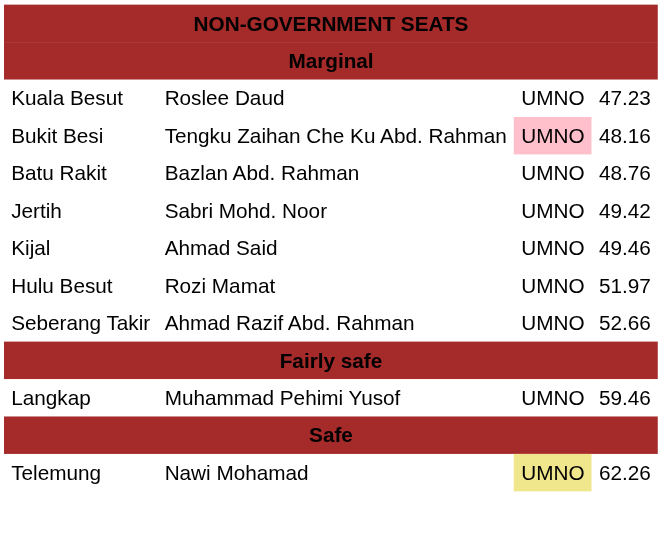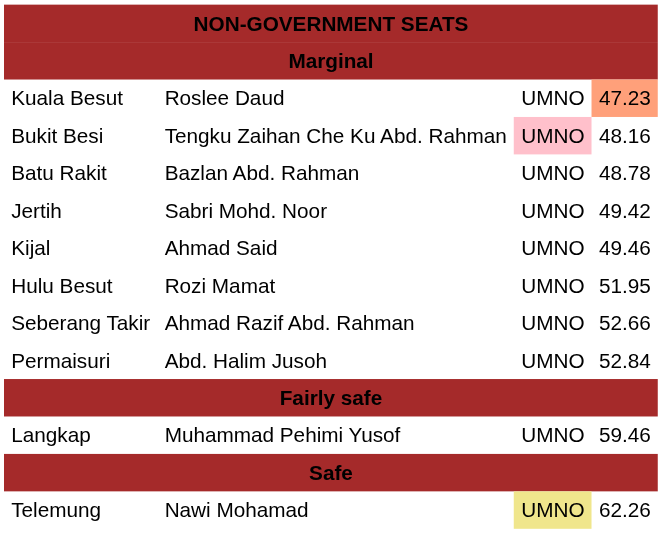 <table class="toccolours" cellpadding="5" cellspacing="0" style="float:left; margin-right:.5em; margin-top:.4em; font-size:90%;">
 <tr>
 <td colspan="4"  style="text-align:center; background:brown;"><span><strong>NON-GOVERNMENT SEATS</strong></span></td>
 </tr>
 <tr>
 <td colspan="4"  style="text-align:center; background:brown;"><span><strong>Marginal</strong></span></td>
 </tr>
 <tr>
 <td>Kuala Besut</td>
 <td>Roslee Daud</td>
 <td>UMNO</td>
-<td style="text-align:center;">47.23</td>
+<td style="background: lightsalmon; text-align:center;">47.23</td>
 </tr>
 <tr>
 <td>Bukit Besi</td>
 <td>Tengku Zaihan Che Ku Abd. Rahman</td>
 <td style="background: pink;">UMNO</td>
 <td style="text-align:center;">48.16</td>
 </tr>
 <tr>
 <td>Batu Rakit</td>
 <td>Bazlan Abd. Rahman</td>
 <td>UMNO</td>
-<td style="text-align:center;">48.76</td>
+<td style="text-align:center;">48.78</td>
 </tr>
 <tr>
 <td>Jertih</td>
 <td>Sabri Mohd. Noor</td>
 <td>UMNO</td>
 <td style="text-align:center;">49.42</td>
 </tr>
 <tr>
 <td>Kijal</td>
 <td>Ahmad Said</td>
 <td>UMNO</td>
 <td style="text-align:center;">49.46</td>
 </tr>
 <tr>
 <td>Hulu Besut</td>
 <td>Rozi Mamat</td>
 <td>UMNO</td>
-<td style="text-align:center;">51.97</td>
+<td style="text-align:center;">51.95</td>
 </tr>
 <tr>
 <td>Seberang Takir</td>
 <td>Ahmad Razif Abd. Rahman</td>
 <td>UMNO</td>
 <td style="text-align:center;">52.66</td>
+</tr>
+<tr>
+<td>Permaisuri</td>
+<td>Abd. Halim Jusoh</td>
+<td>UMNO</td>
+<td style="text-align:center;">52.84</td>
 </tr>
 <tr>
 <td colspan="4"  style="text-align:center; background:brown;"><span><strong>Fairly safe</strong></span></td>
 </tr>
 <tr>
 <td>Langkap</td>
 <td>Muhammad Pehimi Yusof</td>
 <td>UMNO</td>
 <td style="text-align:center;">59.46</td>
 </tr>
 <tr>
 <td colspan="4"  style="text-align:center; background:brown;"><span><strong>Safe</strong></span></td>
 </tr>
 <tr>
 <td>Telemung</td>
 <td>Nawi Mohamad</td>
 <td style="background: khaki;">UMNO</td>
 <td style="text-align:center;">62.26</td>
 </tr>
 </table>
